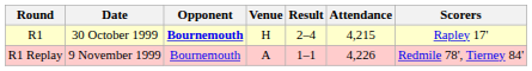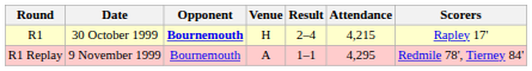 <table class= "wikitable " style="font-size:100%; text-align:center">
 <tr>
 <th>Round</th>
 <th>Date</th>
 <th>Opponent</th>
 <th>Venue</th>
 <th>Result</th>
 <th>Attendance</th>
 <th>Scorers</th>
 </tr>
 <tr style="background: #FFFFCC;">
 <td>R1</td>
 <td>30 October 1999</td>
 <td><strong><a href='#'>Bournemouth</a></strong></td>
 <td>H</td>
 <td>2–4</td>
 <td>4,215</td>
 <td><a href='#'>Rapley</a> 17'</td>
 </tr>
 <tr style="background: #FFCCCC;">
 <td>R1 Replay</td>
 <td>9 November 1999</td>
 <td><a href='#'>Bournemouth</a></td>
 <td>A</td>
 <td>1–1</td>
-<td>4,226</td>
+<td>4,295</td>
 <td><a href='#'>Redmile</a> 78', <a href='#'>Tierney</a> 84'</td>
 </tr>
 </table>
